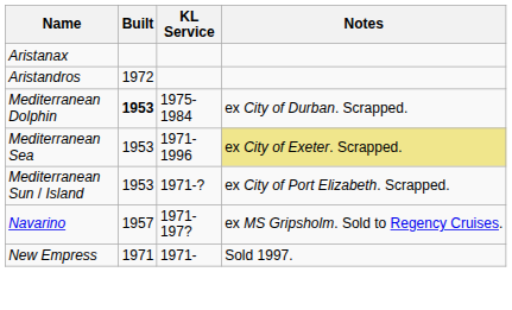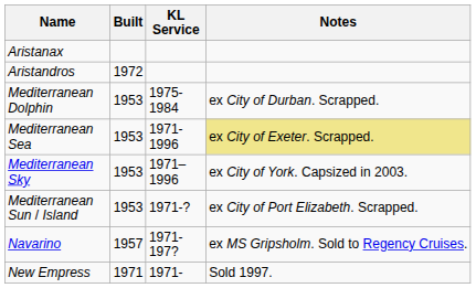 <table class="wikitable">
 <tr>
 <th width=120px>Name</th>
 <th>Built</th>
 <th width=65px>KL Service</th>
 <th>Notes</th>
 </tr>
 <tr>
 <td><em>Aristanax</em></td>
 <td></td>
 <td></td>
 <td></td>
 </tr>
 <tr>
 <td><em>Aristandros</em></td>
 <td>1972</td>
 <td></td>
 <td></td>
 </tr>
 <tr>
 <td><em>Mediterranean Dolphin</em></td>
-<td><strong>1953</strong></td>
+<td>1953</td>
 <td>1975-1984</td>
 <td>ex <em>City of Durban</em>. Scrapped.</td>
 </tr>
 <tr>
 <td><em>Mediterranean Sea</em></td>
 <td>1953</td>
 <td>1971-1996</td>
 <td style="background: khaki;">ex <em>City of Exeter</em>. Scrapped.</td>
+</tr>
+<tr>
+<td><a href='#'><em>Mediterranean Sky</em></a></td>
+<td>1953</td>
+<td>1971–1996</td>
+<td>ex <em>City of York</em>. Capsized in 2003.</td>
 </tr>
 <tr>
 <td><em>Mediterranean Sun</em> / <em>Island</em></td>
 <td>1953</td>
 <td>1971-?</td>
 <td>ex <em>City of Port Elizabeth</em>. Scrapped.</td>
 </tr>
 <tr>
 <td><a href='#'><em>Navarino</em></a></td>
 <td>1957</td>
 <td>1971-197?</td>
 <td>ex <em>MS Gripsholm</em>. Sold to <a href='#'>Regency Cruises</a>.</td>
 </tr>
 <tr>
 <td><em>New Empress</em></td>
 <td>1971</td>
 <td>1971-</td>
 <td>Sold 1997.</td>
 </tr>
 </table>
